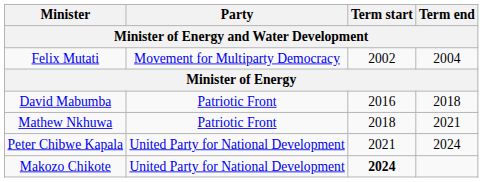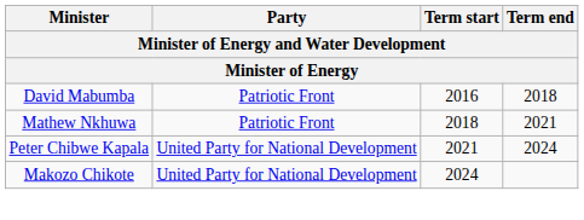 <table class=wikitable style=text-align:center>
 <tr>
 <th>Minister</th>
 <th>Party</th>
 <th>Term start</th>
 <th>Term end</th>
 </tr>
 <tr>
 <th colspan=4>Minister of Energy and Water Development</th>
-</tr>
-<tr>
-<td><a href='#'>Felix Mutati</a></td>
-<td><a href='#'>Movement for Multiparty Democracy</a></td>
-<td>2002</td>
-<td>2004</td>
 </tr>
 <tr>
 <th colspan=4>Minister of Energy</th>
 </tr>
 <tr>
 <td><a href='#'>David Mabumba</a></td>
 <td><a href='#'>Patriotic Front</a></td>
 <td>2016</td>
 <td>2018</td>
 </tr>
 <tr>
 <td><a href='#'>Mathew Nkhuwa</a></td>
 <td><a href='#'>Patriotic Front</a></td>
 <td>2018</td>
 <td>2021</td>
 </tr>
 <tr>
 <td><a href='#'>Peter Chibwe Kapala</a></td>
 <td><a href='#'>United Party for National Development</a></td>
 <td>2021</td>
 <td>2024</td>
 </tr>
 <tr>
 <td><a href='#'>Makozo Chikote</a></td>
 <td><a href='#'>United Party for National Development</a></td>
-<td><strong>2024</strong></td>
+<td>2024</td>
 <td></td>
 </tr>
 </table>
